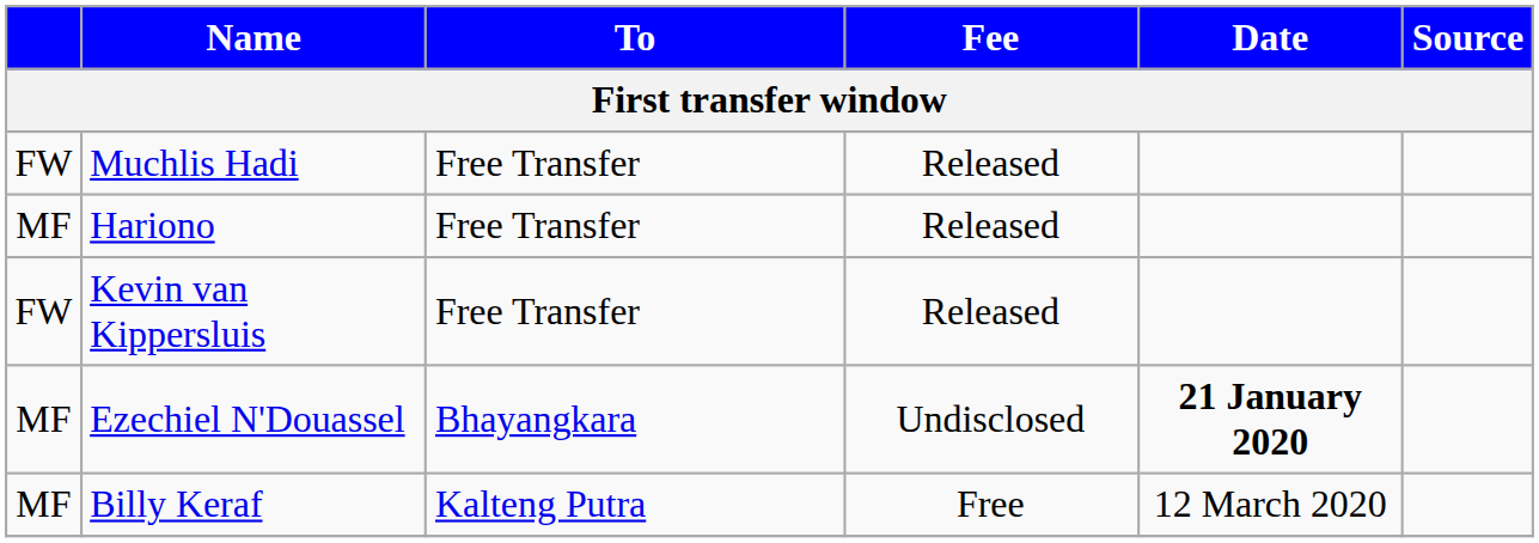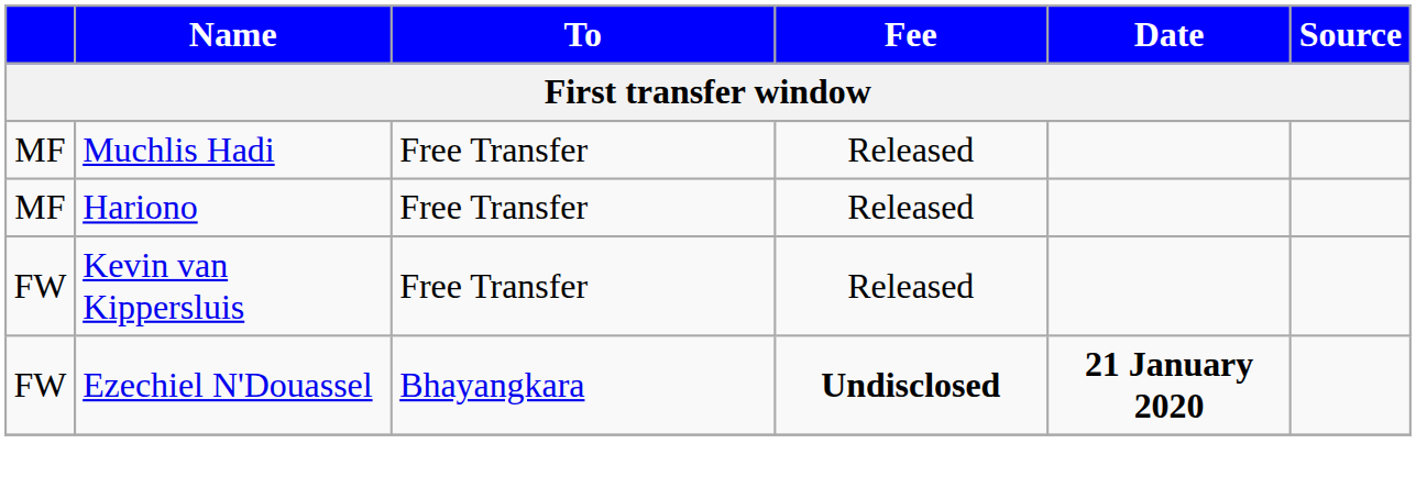 <table class="wikitable plainrowheaders" style="font-size:95%">
 <tr>
 <th style="background:blue;color:#FFFFFF"></th>
 <th scope="col" style="width:200px;background:blue;color:#FFFFFF">Name</th>
 <th scope="col" style="width:250px;background:blue;color:#FFFFFF">To</th>
 <th scope="col" style="width:150px;background:blue;color:#FFFFFF"><strong>Fee</strong></th>
 <th scope="col" style="width:150px;background:blue;color:#FFFFFF"><strong>Date</strong></th>
 <th style="background:blue;color:#FFFFFF"><strong>Source</strong></th>
 </tr>
 <tr>
 <th colspan="6">First transfer window</th>
 </tr>
 <tr>
-<td align="center">FW</td>
+<td align="center">MF</td>
 <td> <a href='#'>Muchlis Hadi</a></td>
 <td>Free Transfer</td>
 <td align="center">Released</td>
 <td align="center"></td>
 <td align="center"></td>
 </tr>
 <tr>
 <td align="center">MF</td>
 <td> <a href='#'>Hariono</a></td>
 <td>Free Transfer</td>
 <td align="center">Released</td>
 <td align="center"></td>
 <td align="center"></td>
 </tr>
 <tr>
 <td align="center">FW</td>
 <td> <a href='#'>Kevin van Kippersluis</a></td>
 <td>Free Transfer</td>
 <td align="center">Released</td>
 <td align="center"></td>
 <td align="center"></td>
 </tr>
 <tr>
-<td align="center">MF</td>
+<td align="center">FW</td>
 <td> <a href='#'>Ezechiel N'Douassel</a></td>
 <td> <a href='#'>Bhayangkara</a></td>
-<td align="center">Undisclosed</td>
+<td align="center"><strong>Undisclosed</strong></td>
 <td align="center"><strong>21 January 2020</strong></td>
-<td align="center"></td>
-</tr>
-<tr>
-<td align="center">MF</td>
-<td> <a href='#'>Billy Keraf</a></td>
-<td> <a href='#'>Kalteng Putra</a></td>
-<td align="center">Free</td>
-<td align="center">12 March 2020</td>
 <td align="center"></td>
 </tr>
 <tr>
 </tr>
 </table>
